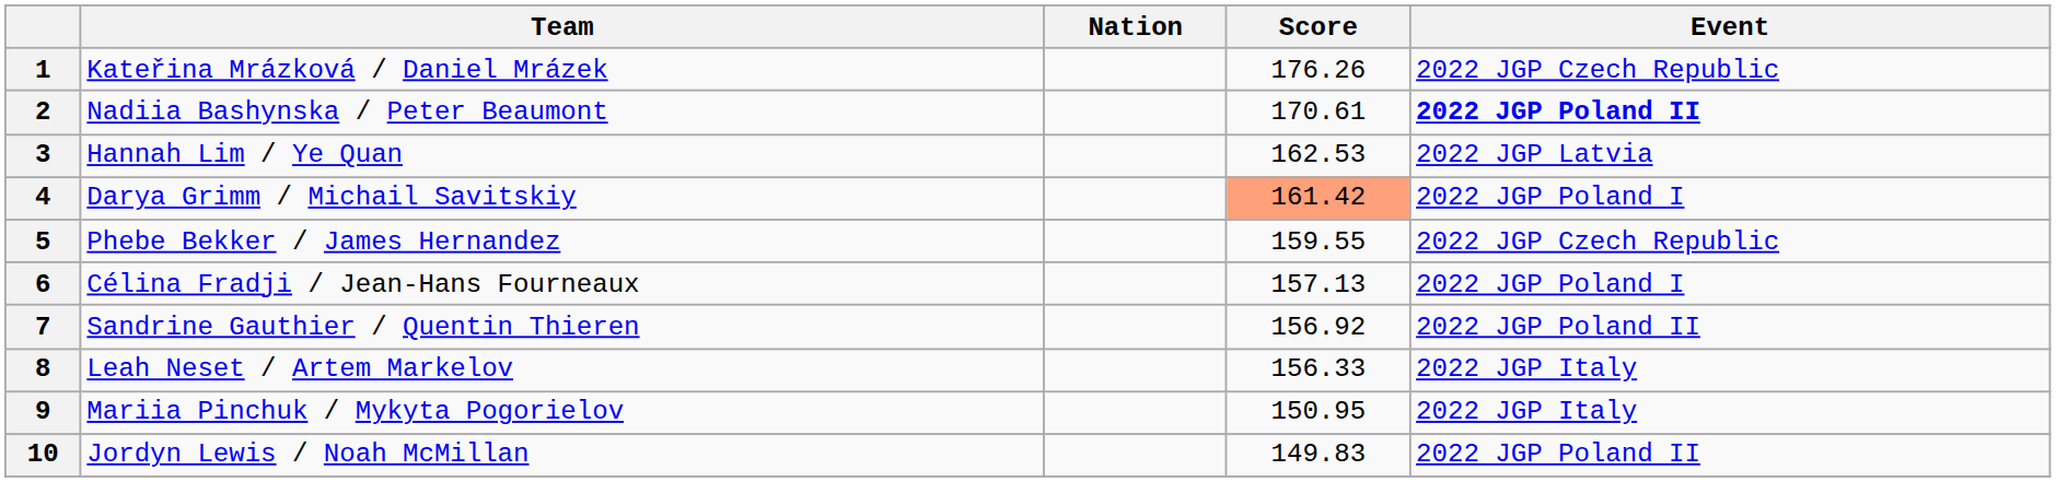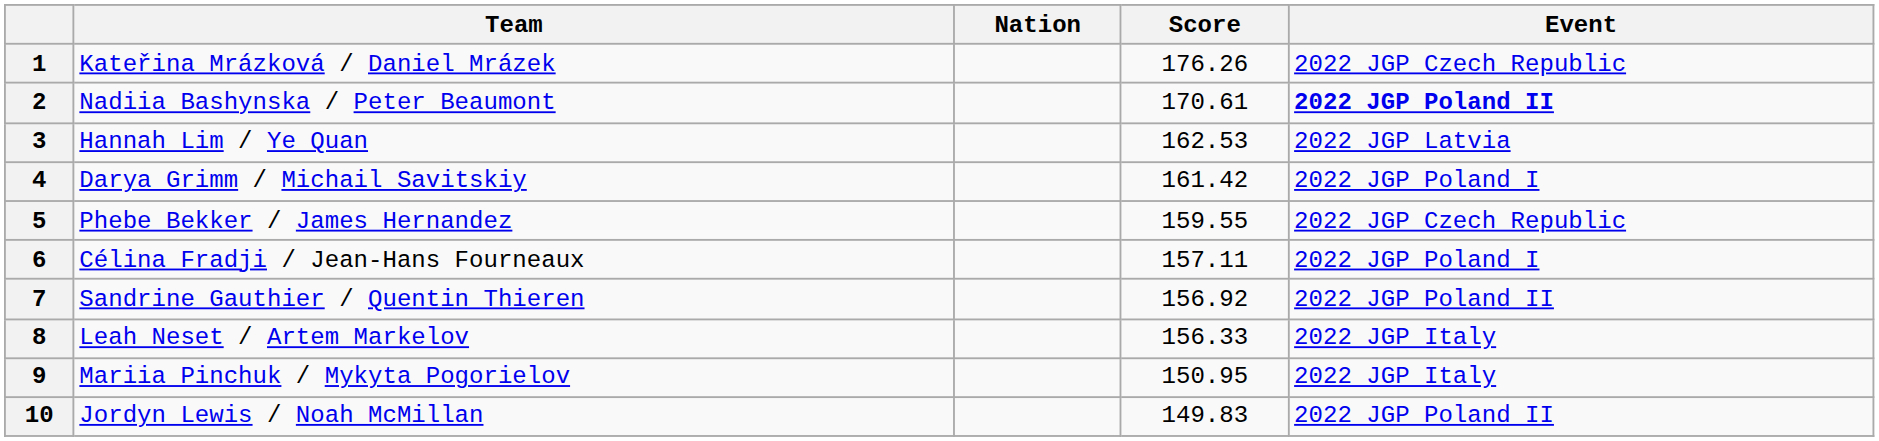 <table class="wikitable sortable" style="text-align:left; width:80%">
 <tr>
 <th scope="col"></th>
 <th scope="col">Team</th>
 <th scope="col">Nation</th>
 <th scope="col">Score</th>
 <th scope="col">Event</th>
 </tr>
 <tr>
 <th scope="row">1</th>
 <td><a href='#'>Kateřina Mrázková</a> / <a href='#'>Daniel Mrázek</a></td>
 <td></td>
 <td style="text-align:center;">176.26</td>
 <td><a href='#'>2022 JGP Czech Republic</a></td>
 </tr>
 <tr>
 <th scope="row">2</th>
 <td><a href='#'>Nadiia Bashynska</a> / <a href='#'>Peter Beaumont</a></td>
 <td></td>
 <td style="text-align:center;">170.61</td>
 <td><strong><a href='#'>2022 JGP Poland II</a></strong></td>
 </tr>
 <tr>
 <th scope="row">3</th>
 <td><a href='#'>Hannah Lim</a> / <a href='#'>Ye Quan</a></td>
 <td></td>
 <td style="text-align:center;">162.53</td>
 <td><a href='#'>2022 JGP Latvia</a></td>
 </tr>
 <tr>
 <th scope="row">4</th>
 <td><a href='#'>Darya Grimm</a> / <a href='#'>Michail Savitskiy</a></td>
 <td></td>
-<td style="background: lightsalmon; text-align:center;">161.42</td>
+<td style="text-align:center;">161.42</td>
 <td><a href='#'>2022 JGP Poland I</a></td>
 </tr>
 <tr>
 <th scope="row">5</th>
 <td><a href='#'>Phebe Bekker</a> / <a href='#'>James Hernandez</a></td>
 <td></td>
 <td style="text-align:center;">159.55</td>
 <td><a href='#'>2022 JGP Czech Republic</a></td>
 </tr>
 <tr>
 <th scope="row">6</th>
 <td><a href='#'>Célina Fradji</a> / Jean-Hans Fourneaux</td>
 <td></td>
-<td style="text-align:center;">157.13</td>
+<td style="text-align:center;">157.11</td>
 <td><a href='#'>2022 JGP Poland I</a></td>
 </tr>
 <tr>
 <th scope="row">7</th>
 <td><a href='#'>Sandrine Gauthier</a> / <a href='#'>Quentin Thieren</a></td>
 <td></td>
 <td style="text-align:center;">156.92</td>
 <td><a href='#'>2022 JGP Poland II</a></td>
 </tr>
 <tr>
 <th scope="row">8</th>
 <td><a href='#'>Leah Neset</a> / <a href='#'>Artem Markelov</a></td>
 <td></td>
 <td style="text-align:center;">156.33</td>
 <td><a href='#'>2022 JGP Italy</a></td>
 </tr>
 <tr>
 <th scope="row">9</th>
 <td><a href='#'>Mariia Pinchuk</a> / <a href='#'>Mykyta Pogorielov</a></td>
 <td></td>
 <td style="text-align:center;">150.95</td>
 <td><a href='#'>2022 JGP Italy</a></td>
 </tr>
 <tr>
 <th scope="row">10</th>
 <td><a href='#'>Jordyn Lewis</a> / <a href='#'>Noah McMillan</a></td>
 <td></td>
 <td style="text-align:center;">149.83</td>
 <td><a href='#'>2022 JGP Poland II</a></td>
 </tr>
 </table>
